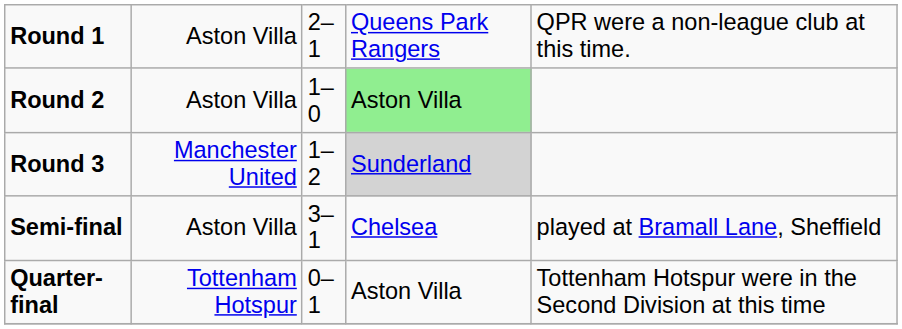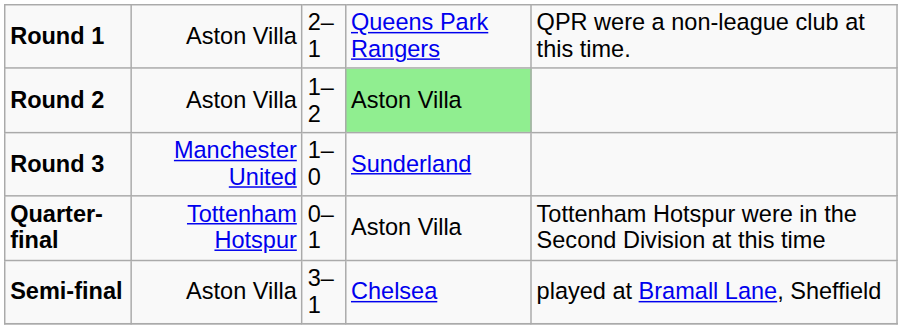 <table class="wikitable">
 <tr>
 <td><strong>Round 1</strong></td>
 <td align=right>Aston Villa</td>
 <td>2–1</td>
 <td><a href='#'>Queens Park Rangers</a></td>
 <td>QPR were a non-league club at this time.</td>
 </tr>
 <tr>
 <td><strong>Round 2</strong></td>
 <td align=right>Aston Villa</td>
-<td>1–0</td>
+<td>1–2</td>
 <td style="background: lightgreen;">Aston Villa</td>
 <td></td>
 </tr>
 <tr>
 <td><strong>Round 3</strong></td>
 <td align=right><a href='#'>Manchester United</a></td>
-<td>1–2</td>
-<td style="background: lightgrey;"><a href='#'>Sunderland</a></td>
+<td>1–0</td>
+<td><a href='#'>Sunderland</a></td>
 <td></td>
+</tr>
+<tr>
+<td><strong>Quarter-final</strong></td>
+<td align=right><a href='#'>Tottenham Hotspur</a></td>
+<td>0–1</td>
+<td>Aston Villa</td>
+<td>Tottenham Hotspur were in the Second Division at this time</td>
 </tr>
 <tr>
 <td><strong>Semi-final</strong></td>
 <td align=right>Aston Villa</td>
 <td>3–1</td>
 <td><a href='#'>Chelsea</a></td>
 <td>played at <a href='#'>Bramall Lane</a>, Sheffield</td>
 </tr>
 <tr>
-<td><strong>Quarter-final</strong></td>
-<td align=right><a href='#'>Tottenham Hotspur</a></td>
-<td>0–1</td>
-<td>Aston Villa</td>
-<td>Tottenham Hotspur were in the Second Division at this time</td>
-</tr>
-<tr>
 </tr>
 </table>
